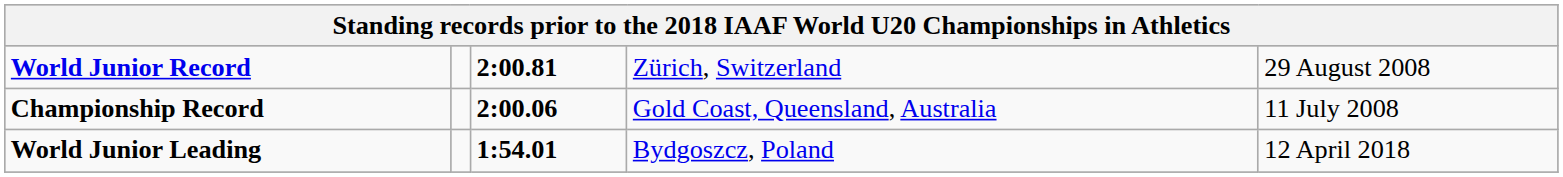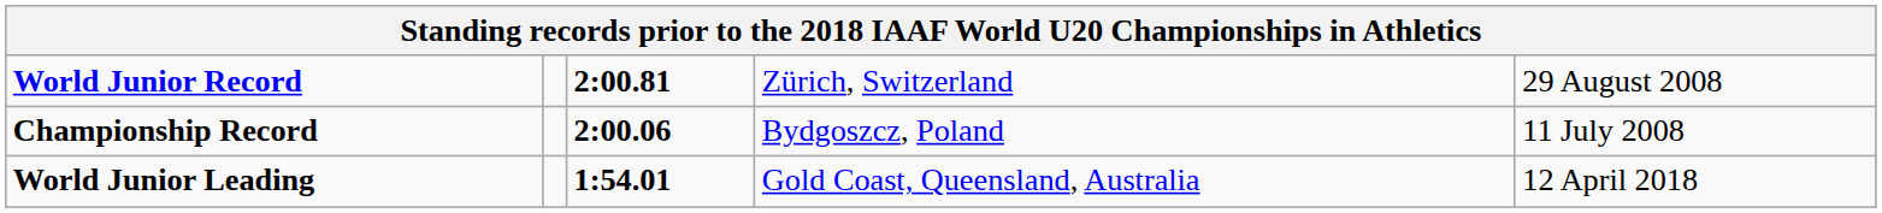 <table class="wikitable" width=75%>
 <tr>
 <th colspan="5">Standing records prior to the 2018 IAAF World U20 Championships in Athletics</th>
 </tr>
 <tr>
 <td><strong><a href='#'>World Junior Record</a></strong></td>
 <td></td>
 <td><strong>2:00.81</strong></td>
 <td><a href='#'>Zürich</a>, <a href='#'>Switzerland</a></td>
 <td>29 August 2008</td>
 </tr>
 <tr>
 <td><strong>Championship Record</strong></td>
 <td></td>
 <td><strong>2:00.06</strong></td>
-<td><a href='#'>Gold Coast, Queensland</a>, <a href='#'>Australia</a></td>
+<td><a href='#'>Bydgoszcz</a>, <a href='#'>Poland</a></td>
 <td>11 July 2008</td>
 </tr>
 <tr>
 <td><strong>World Junior Leading</strong></td>
 <td></td>
 <td><strong>1:54.01</strong></td>
-<td><a href='#'>Bydgoszcz</a>, <a href='#'>Poland</a></td>
+<td><a href='#'>Gold Coast, Queensland</a>, <a href='#'>Australia</a></td>
 <td>12 April 2018</td>
 </tr>
 </table>
